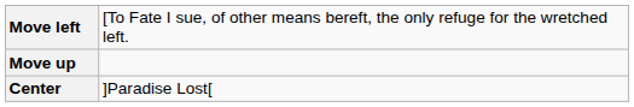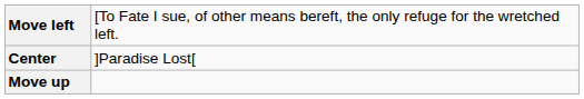 <table class="wikitable">
 <tr>
 <th style="width:15%; text-align:left;">Move left</th>
 <td style="width:85%; text-align:left;">[To Fate I sue, of other means bereft, the only refuge for the wretched left.</td>
 </tr>
 <tr>
+<th style="width:15%; text-align:left;">Center</th>
+<td style="width:85%; text-align:left;">]Paradise Lost[</td>
+</tr>
+<tr>
 <th style="width:15%; text-align:left;">Move up</th>
 <td style="width:85%; text-align:left;"></td>
 </tr>
-<tr>
-<th style="width:15%; text-align:left;">Center</th>
-<td style="width:85%; text-align:left;">]Paradise Lost[</td>
-</tr>
 </table>
